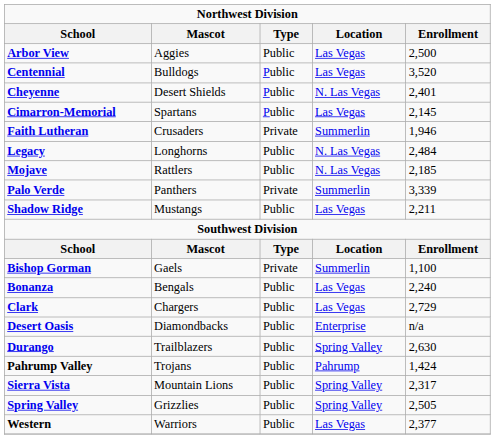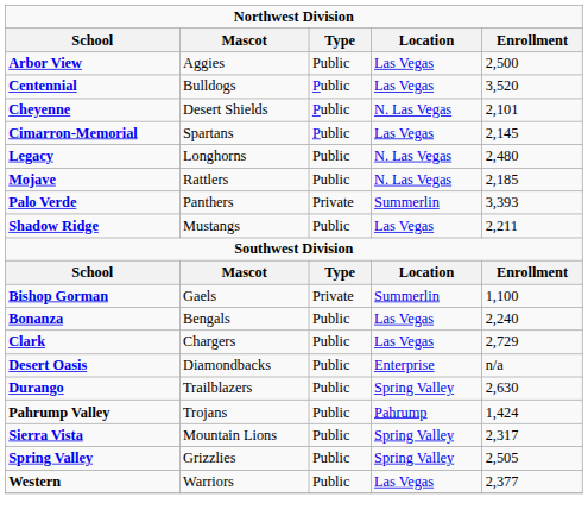 <table class="wikitable" style="width: 50%">
 <tr>
 <td colspan="5" align="center"><strong>Northwest Division</strong></td>
 </tr>
 <tr>
 <th>School</th>
 <th>Mascot</th>
 <th>Type</th>
 <th>Location</th>
 <th>Enrollment</th>
 </tr>
 <tr>
 <td><strong><a href='#'>Arbor View</a></strong></td>
 <td>Aggies</td>
 <td>Public</td>
 <td><a href='#'>Las Vegas</a></td>
 <td>2,500</td>
 </tr>
 <tr>
 <td><strong><a href='#'>Centennial</a></strong></td>
 <td>Bulldogs</td>
 <td><a href='#'>P</a>ublic</td>
 <td><a href='#'>Las Vegas</a></td>
 <td>3,520</td>
 </tr>
 <tr>
 <td><strong><a href='#'>Cheyenne</a></strong></td>
 <td>Desert Shields</td>
 <td><a href='#'>P</a>ublic</td>
 <td><a href='#'>N. Las Vegas</a></td>
-<td>2,401</td>
+<td>2,101</td>
 </tr>
 <tr>
 <td><strong><a href='#'>Cimarron-Memorial</a></strong></td>
 <td>Spartans</td>
 <td><a href='#'>P</a>ublic</td>
 <td><a href='#'>Las Vegas</a></td>
 <td>2,145</td>
 </tr>
 <tr>
-<td><strong><a href='#'>Faith Lutheran</a></strong></td>
-<td>Crusaders</td>
-<td>Private</td>
-<td><a href='#'>Summerlin</a></td>
-<td>1,946</td>
-</tr>
-<tr>
 <td><strong><a href='#'>Legacy</a></strong></td>
 <td>Longhorns</td>
 <td>Public</td>
 <td><a href='#'>N. Las Vegas</a></td>
-<td>2,484</td>
+<td>2,480</td>
 </tr>
 <tr>
 <td><strong><a href='#'>Mojave</a></strong></td>
 <td>Rattlers</td>
 <td>Public</td>
 <td><a href='#'>N. Las Vegas</a></td>
 <td>2,185</td>
 </tr>
 <tr>
 <td><strong><a href='#'>Palo Verde</a></strong></td>
 <td>Panthers</td>
 <td>Private</td>
 <td><a href='#'>Summerlin</a></td>
-<td>3,339</td>
+<td>3,393</td>
 </tr>
 <tr>
 <td><strong><a href='#'>Shadow Ridge</a></strong></td>
 <td>Mustangs</td>
 <td>Public</td>
 <td><a href='#'>Las Vegas</a></td>
 <td>2,211</td>
 </tr>
 <tr>
 <td colspan="5" align="center"><strong>Southwest Division</strong></td>
 </tr>
 <tr>
 <th>School</th>
 <th>Mascot</th>
 <th>Type</th>
 <th>Location</th>
 <th>Enrollment</th>
 </tr>
 <tr>
 <td><strong><a href='#'>Bishop Gorman</a></strong></td>
 <td>Gaels</td>
 <td>Private</td>
 <td><a href='#'>Summerlin</a></td>
 <td>1,100</td>
 </tr>
 <tr>
 <td><strong><a href='#'>Bonanza</a></strong></td>
 <td>Bengals</td>
 <td>Public</td>
 <td><a href='#'>Las Vegas</a></td>
 <td>2,240</td>
 </tr>
 <tr>
 <td><strong><a href='#'>Clark</a></strong></td>
 <td>Chargers</td>
 <td>Public</td>
 <td><a href='#'>Las Vegas</a></td>
 <td>2,729</td>
 </tr>
 <tr>
 <td><strong><a href='#'>Desert Oasis</a></strong></td>
 <td>Diamondbacks</td>
 <td>Public</td>
 <td><a href='#'>Enterprise</a></td>
 <td>n/a</td>
 </tr>
 <tr>
 <td><strong><a href='#'>Durango</a></strong></td>
 <td>Trailblazers</td>
 <td>Public</td>
 <td><a href='#'>Spring Valley</a></td>
 <td>2,630</td>
 </tr>
 <tr>
 <td><strong>Pahrump Valley</strong></td>
 <td>Trojans</td>
 <td>Public</td>
 <td><a href='#'>Pahrump</a></td>
 <td>1,424</td>
 </tr>
 <tr>
 <td><strong><a href='#'>Sierra Vista</a></strong></td>
 <td>Mountain Lions</td>
 <td>Public</td>
 <td><a href='#'>Spring Valley</a></td>
 <td>2,317</td>
 </tr>
 <tr>
 <td><strong><a href='#'>Spring Valley</a></strong></td>
 <td>Grizzlies</td>
 <td>Public</td>
 <td><a href='#'>Spring Valley</a></td>
 <td>2,505</td>
 </tr>
 <tr>
 <td><strong>Western</strong></td>
 <td>Warriors</td>
 <td>Public</td>
 <td><a href='#'>Las Vegas</a></td>
 <td>2,377</td>
 </tr>
 <tr>
 </tr>
 </table>
